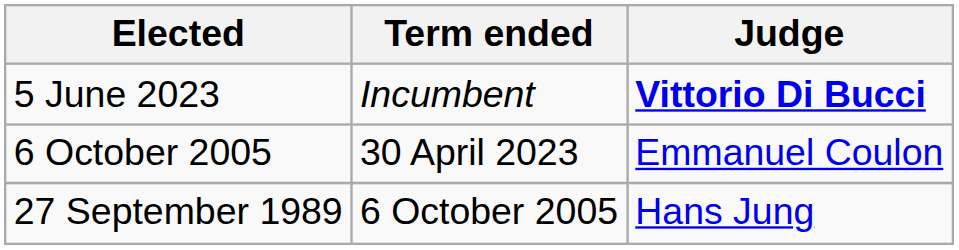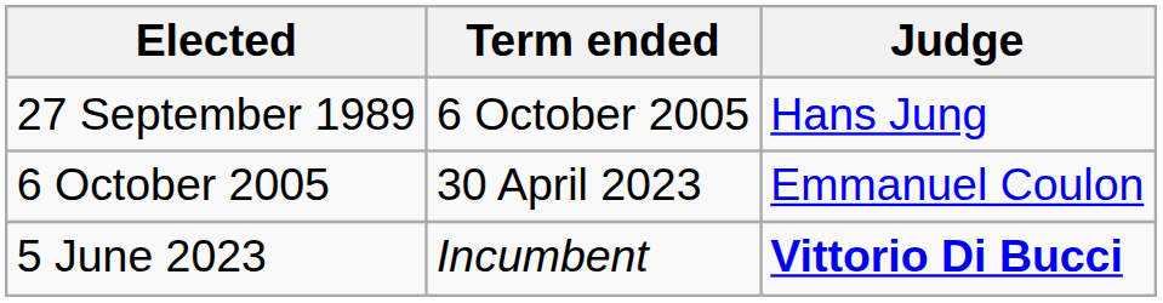 <table class="wikitable">
 <tr>
 <th>Elected</th>
 <th>Term ended</th>
 <th>Judge</th>
 </tr>
 <tr>
-<td>5 June 2023</td>
-<td><em>Incumbent</em></td>
-<td><strong> <a href='#'>Vittorio Di Bucci</a></strong></td>
+<td>27 September 1989</td>
+<td>6 October 2005</td>
+<td> <a href='#'>Hans Jung</a></td>
 </tr>
 <tr>
 <td>6 October 2005</td>
 <td>30 April 2023</td>
 <td> <a href='#'>Emmanuel Coulon</a></td>
 </tr>
 <tr>
 </tr>
 <tr>
-<td>27 September 1989</td>
-<td>6 October 2005</td>
-<td> <a href='#'>Hans Jung</a></td>
+<td>5 June 2023</td>
+<td><em>Incumbent</em></td>
+<td><strong> <a href='#'>Vittorio Di Bucci</a></strong></td>
 </tr>
 </table>
